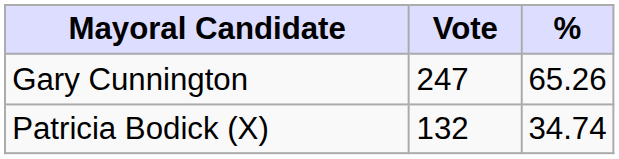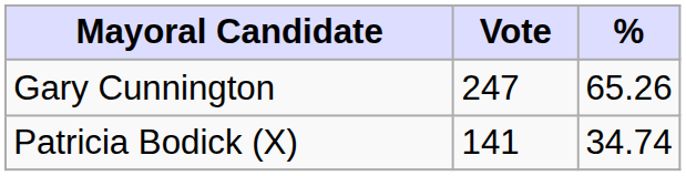 <table class="wikitable">
 <tr>
 <th style="background:#ddf; width:200px;">Mayoral Candidate </th>
 <th style="background:#ddf; width:50px;">Vote</th>
 <th style="background:#ddf; width:30px;">%</th>
 </tr>
 <tr>
 <td>Gary Cunnington</td>
 <td>247</td>
 <td>65.26</td>
 </tr>
 <tr>
 <td>Patricia Bodick (X)</td>
-<td>132</td>
+<td>141</td>
 <td>34.74</td>
 </tr>
 </table>
